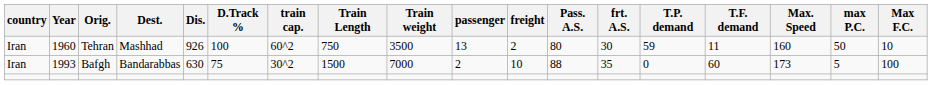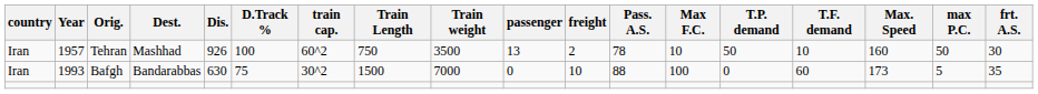 <table class="wikitable sortable">
 <tr>
 <th>country</th>
 <th>Year</th>
 <th>Orig.</th>
 <th>Dest.</th>
 <th>Dis.</th>
 <th>D.Track %</th>
 <th>train cap.</th>
 <th>Train Length</th>
 <th>Train weight</th>
 <th>passenger</th>
 <th>freight</th>
 <th>Pass. A.S.</th>
-<th>frt. A.S.</th>
+<th>Max F.C.</th>
 <th>T.P. demand</th>
 <th>T.F. demand</th>
 <th>Max. Speed</th>
 <th>max P.C.</th>
-<th>Max F.C.</th>
+<th>frt. A.S.</th>
 </tr>
 <tr>
 <td country>Iran</td>
-<td Year>1960</td>
+<td Year>1957</td>
 <td Orig.>Tehran</td>
 <td Dest.>Mashhad</td>
 <td Dis.>926</td>
 <td D.Track %>100</td>
 <td train cap.>60^2</td>
 <td Train Length>750</td>
 <td Train weight>3500</td>
 <td passenger>13</td>
 <td freight>2</td>
-<td Pass. A.S.>80</td>
-<td frt. A.S.>30</td>
-<td T.P. demand>59</td>
-<td T.F. demand>11</td>
+<td Pass. A.S.>78</td>
+<td Max F.C>10</td>
+<td T.P. demand>50</td>
+<td T.F. demand>10</td>
 <td Max. Speed>160</td>
 <td max P.C.>50</td>
-<td Max F.C>10</td>
+<td frt. A.S.>30</td>
 </tr>
 <tr>
 <td country>Iran</td>
 <td Year>1993</td>
 <td Orig.>Bafgh</td>
 <td Dest.>Bandarabbas</td>
 <td Dis.>630</td>
 <td D.Track %>75</td>
 <td train cap.>30^2</td>
 <td Train Length>1500</td>
 <td Train weight>7000</td>
-<td passenger>2</td>
+<td passenger>0</td>
 <td freight>10</td>
 <td Pass. A.S.>88</td>
-<td frt. A.S.>35</td>
+<td Max F.C>100</td>
 <td T.P. demand>0</td>
 <td T.F. demand>60</td>
 <td Max. Speed>173</td>
 <td max P.C.>5</td>
-<td Max F.C>100</td>
+<td frt. A.S.>35</td>
 </tr>
 <tr>
 <td country></td>
 <td Year></td>
 <td Orig.></td>
 <td Dest.></td>
 <td Dis.></td>
 <td D.Track %></td>
 <td train cap.></td>
 <td Train Length></td>
 <td Train weight></td>
 <td passenger></td>
 <td freight></td>
 <td Pass. A.S.></td>
-<td frt. A.S.></td>
+<td Max F.C></td>
 <td T.P. demand></td>
 <td T.F. demand></td>
 <td Max. Speed></td>
 <td max P.C.></td>
-<td Max F.C></td>
+<td frt. A.S.></td>
 </tr>
 </table>
